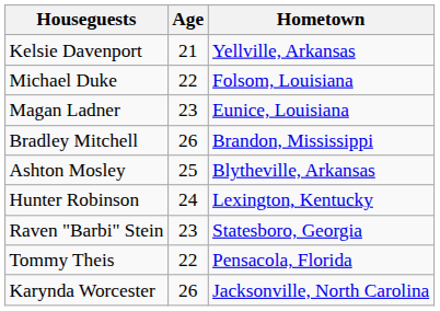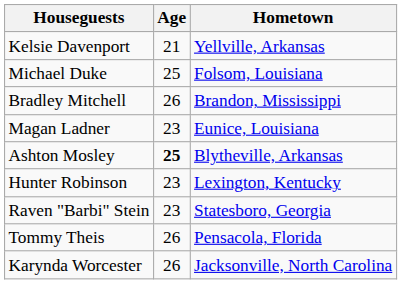 <table class="wikitable sortable plainrowheaders">
 <tr>
 <th scope="col">Houseguests</th>
 <th scope="col">Age</th>
 <th scope="col">Hometown</th>
 </tr>
 <tr>
 <td scope="row">Kelsie Davenport<br></td>
 <td align="center">21</td>
 <td><a href='#'>Yellville, Arkansas</a></td>
 </tr>
 <tr>
 <td scope="row">Michael Duke</td>
-<td align="center">22</td>
+<td align="center">25</td>
 <td><a href='#'>Folsom, Louisiana</a></td>
+</tr>
+<tr>
+<td scope="row">Bradley Mitchell</td>
+<td align="center">26</td>
+<td><a href='#'>Brandon, Mississippi</a></td>
 </tr>
 <tr>
 <td scope="row">Magan Ladner<br></td>
 <td align="center">23</td>
 <td><a href='#'>Eunice, Louisiana</a></td>
 </tr>
 <tr>
-<td scope="row">Bradley Mitchell</td>
-<td align="center">26</td>
-<td><a href='#'>Brandon, Mississippi</a></td>
-</tr>
-<tr>
 <td scope="row">Ashton Mosley</td>
-<td align="center">25</td>
+<td align="center"><strong>25</strong></td>
 <td><a href='#'>Blytheville, Arkansas</a></td>
 </tr>
 <tr>
 <td scope="row">Hunter Robinson</td>
-<td align="center">24</td>
+<td align="center">23</td>
 <td><a href='#'>Lexington, Kentucky</a></td>
 </tr>
 <tr>
 <td scope="row">Raven "Barbi" Stein</td>
 <td align="center">23</td>
 <td><a href='#'>Statesboro, Georgia</a></td>
 </tr>
 <tr>
 <td scope="row">Tommy Theis</td>
-<td align="center">22</td>
+<td align="center">26</td>
 <td><a href='#'>Pensacola, Florida</a></td>
 </tr>
 <tr>
 <td scope="row">Karynda Worcester</td>
 <td align="center">26</td>
 <td><a href='#'>Jacksonville, North Carolina</a></td>
 </tr>
 </table>
